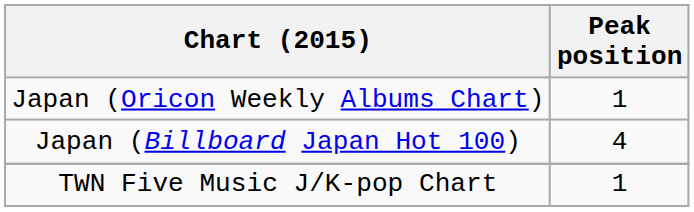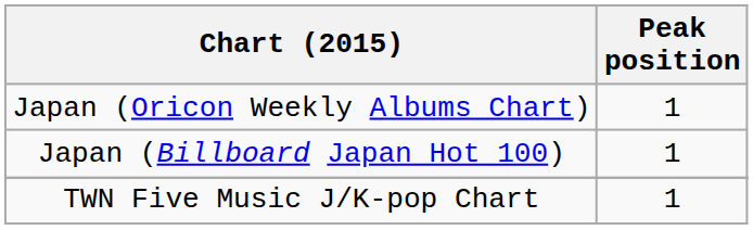 <table class="wikitable sortable" border="1" style="text-align:center;">
 <tr>
 <th>Chart (2015)</th>
 <th>Peak<br>position</th>
 </tr>
 <tr>
 <td>Japan (<a href='#'>Oricon</a> Weekly <a href='#'>Albums Chart</a>)</td>
 <td>1</td>
 </tr>
 <tr>
 <td>Japan (<em><a href='#'>Billboard</a></em> <a href='#'>Japan Hot 100</a>)</td>
-<td>4</td>
+<td>1</td>
 </tr>
 <tr>
 </tr>
 <tr>
 <td>TWN Five Music J/K-pop Chart</td>
 <td>1</td>
 </tr>
 </table>
